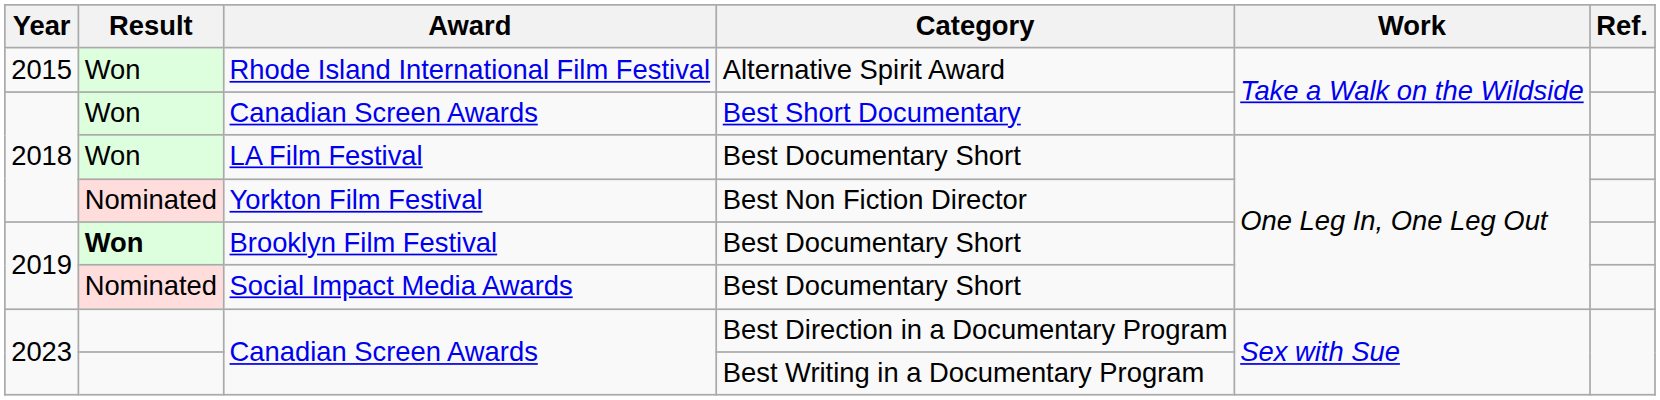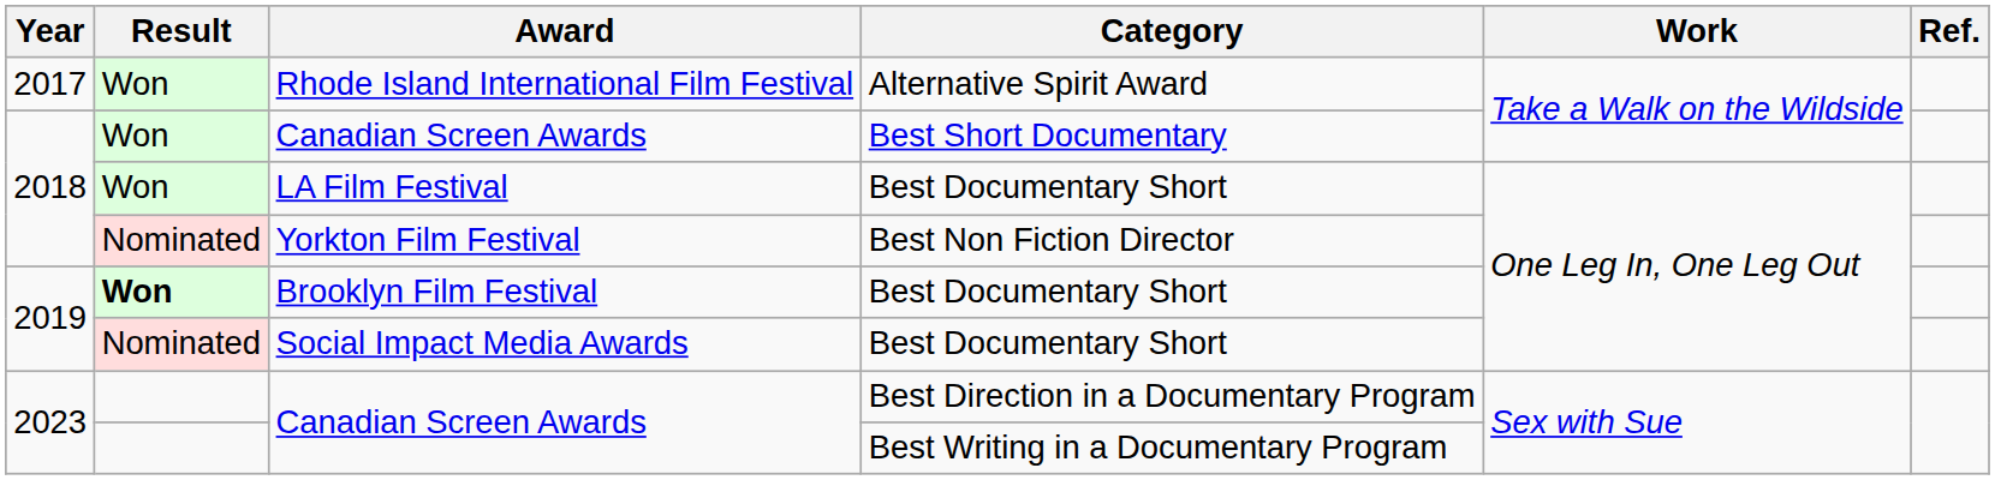 <table class="wikitable">
 <tr>
 <th>Year</th>
 <th>Result</th>
 <th>Award</th>
 <th>Category</th>
 <th>Work</th>
 <th>Ref.</th>
 </tr>
 <tr>
-<td>2015</td>
+<td>2017</td>
 <td style="background: #ddffdd">Won</td>
 <td><a href='#'>Rhode Island International Film Festival</a></td>
 <td>Alternative Spirit Award</td>
 <td rowspan="2"><em><a href='#'>Take a Walk on the Wildside</a></em></td>
 <td></td>
 </tr>
 <tr>
 <td rowspan="3">2018</td>
 <td style="background: #ddffdd">Won</td>
 <td><a href='#'>Canadian Screen Awards</a></td>
 <td><a href='#'>Best Short Documentary</a></td>
 <td></td>
 </tr>
 <tr>
 <td style="background: #ddffdd">Won</td>
 <td><a href='#'>LA Film Festival</a></td>
 <td>Best Documentary Short</td>
 <td rowspan="4"><em>One Leg In, One Leg Out</em></td>
 <td></td>
 </tr>
 <tr>
 <td style="background: #ffdddd">Nominated</td>
 <td><a href='#'>Yorkton Film Festival</a></td>
 <td>Best Non Fiction Director</td>
 <td></td>
 </tr>
 <tr>
 <td rowspan="2">2019</td>
 <td style="background: #ddffdd"><strong>Won</strong></td>
 <td><a href='#'>Brooklyn Film Festival</a></td>
 <td>Best Documentary Short</td>
 <td></td>
 </tr>
 <tr>
 <td style="background: #ffdddd">Nominated</td>
 <td><a href='#'>Social Impact Media Awards</a></td>
 <td>Best Documentary Short</td>
 <td></td>
 </tr>
 <tr>
 <td rowspan=2>2023</td>
 <td></td>
 <td rowspan=2><a href='#'>Canadian Screen Awards</a></td>
 <td>Best Direction in a Documentary Program</td>
 <td rowspan=2><em><a href='#'>Sex with Sue</a></em></td>
 <td rowspan=2></td>
 </tr>
 <tr>
 <td></td>
 <td>Best Writing in a Documentary Program</td>
 </tr>
 </table>
